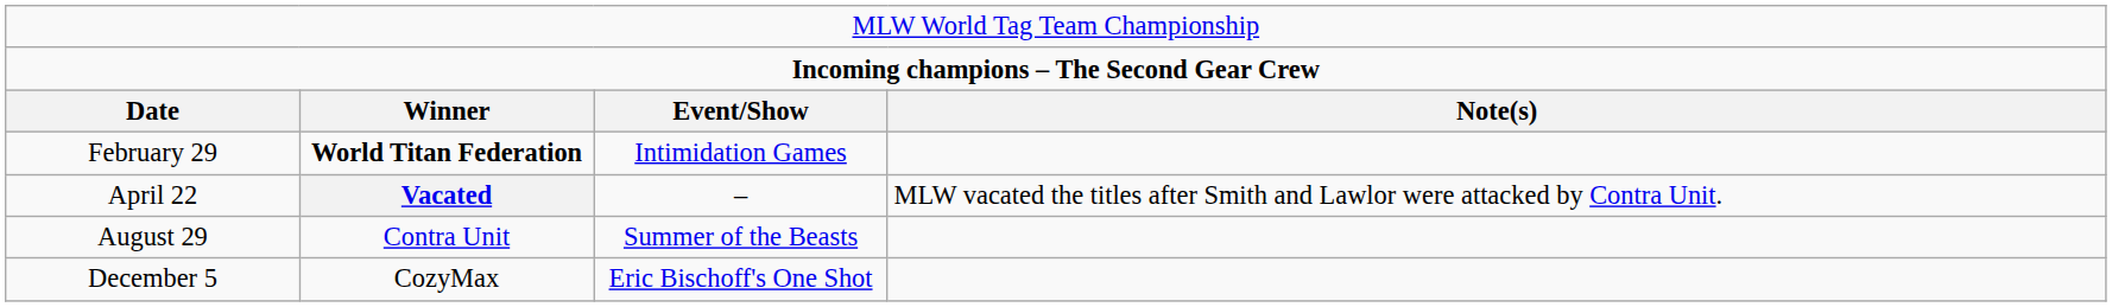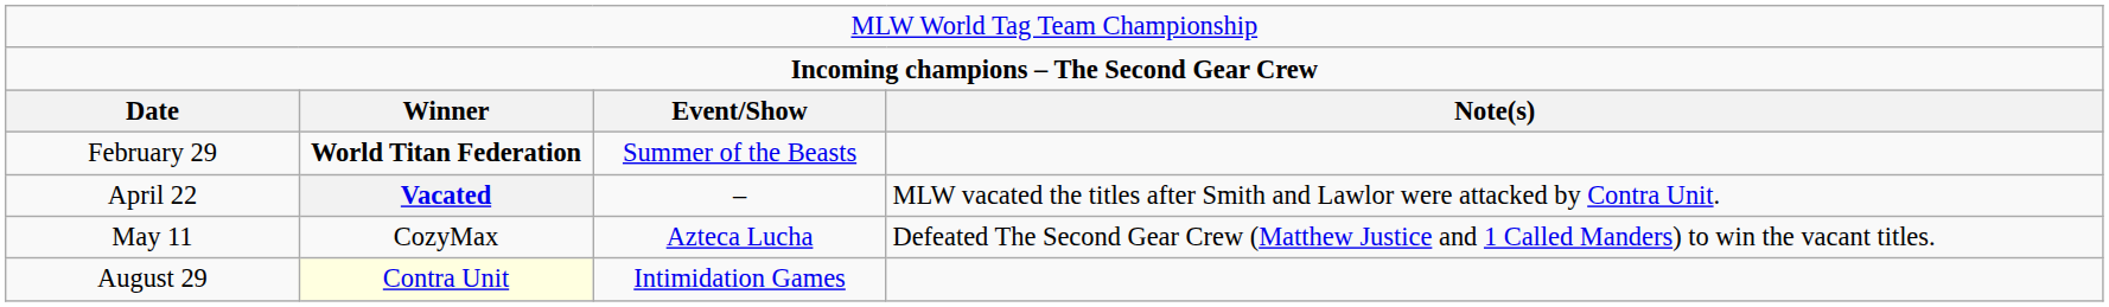 <table class="wikitable" style="text-align:center; width:100%;">
 <tr>
 <td colspan="4" style="text-align: center;"><a href='#'>MLW World Tag Team Championship</a></td>
 </tr>
 <tr>
 <td colspan="4" style="text-align: center;"><strong>Incoming champions – The Second Gear Crew </strong></td>
 </tr>
 <tr>
 <th width=14%>Date</th>
 <th width=14%>Winner</th>
 <th width=14%>Event/Show</th>
 <th width=58%>Note(s)</th>
 </tr>
 <tr>
 <td>February 29</td>
 <td><strong>World Titan Federation<br></strong></td>
-<td><a href='#'>Intimidation Games</a></td>
+<td><a href='#'>Summer of the Beasts</a></td>
 <td></td>
 </tr>
 <tr>
 <td>April 22</td>
 <th><a href='#'>Vacated</a></th>
 <td>–</td>
 <td align=left>MLW vacated the titles after Smith and Lawlor were attacked by <a href='#'>Contra Unit</a>.</td>
 </tr>
 <tr>
-<td>August 29</td>
-<td><a href='#'>Contra Unit</a><br></td>
-<td><a href='#'>Summer of the Beasts</a></td>
-<td></td>
+<td>May 11</td>
+<td>CozyMax<br></td>
+<td><a href='#'>Azteca Lucha</a></td>
+<td align=left>Defeated The Second Gear Crew (<a href='#'>Matthew Justice</a> and <a href='#'>1 Called Manders</a>) to win the vacant titles.</td>
 </tr>
 <tr>
-<td>December 5</td>
-<td>CozyMax<br></td>
-<td><a href='#'>Eric Bischoff's One Shot</a></td>
+<td>August 29</td>
+<td style="background: lightyellow;"><a href='#'>Contra Unit</a><br></td>
+<td><a href='#'>Intimidation Games</a></td>
 <td></td>
 </tr>
 </table>
